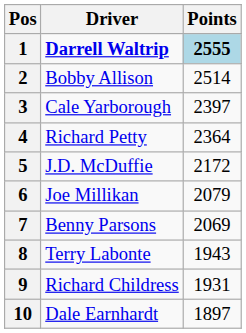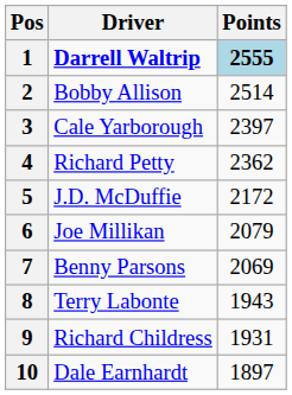 <table class="wikitable">
 <tr>
 <th>Pos</th>
 <th>Driver</th>
 <th>Points</th>
 </tr>
 <tr>
 <th>1 </th>
 <td><strong><a href='#'>Darrell Waltrip</a></strong></td>
 <td style="background: lightblue; text-align:center;"><strong>2555</strong></td>
 </tr>
 <tr>
 <th>2 </th>
 <td><a href='#'>Bobby Allison</a></td>
 <td style="text-align:center;">2514</td>
 </tr>
 <tr>
 <th>3 </th>
 <td><a href='#'>Cale Yarborough</a></td>
 <td style="text-align:center;">2397</td>
 </tr>
 <tr>
 <th>4 </th>
 <td><a href='#'>Richard Petty</a></td>
-<td style="text-align:center;">2364</td>
+<td style="text-align:center;">2362</td>
 </tr>
 <tr>
 <th>5 </th>
 <td><a href='#'>J.D. McDuffie</a></td>
 <td style="text-align:center;">2172</td>
 </tr>
 <tr>
 <th>6 </th>
 <td><a href='#'>Joe Millikan</a></td>
 <td style="text-align:center;">2079</td>
 </tr>
 <tr>
 <th>7 </th>
 <td><a href='#'>Benny Parsons</a></td>
 <td style="text-align:center;">2069</td>
 </tr>
 <tr>
 <th>8 </th>
 <td><a href='#'>Terry Labonte</a></td>
 <td style="text-align:center;">1943</td>
 </tr>
 <tr>
 <th>9 </th>
 <td><a href='#'>Richard Childress</a></td>
 <td style="text-align:center;">1931</td>
 </tr>
 <tr>
 <th>10 </th>
 <td><a href='#'>Dale Earnhardt</a></td>
 <td style="text-align:center;">1897</td>
 </tr>
 </table>
